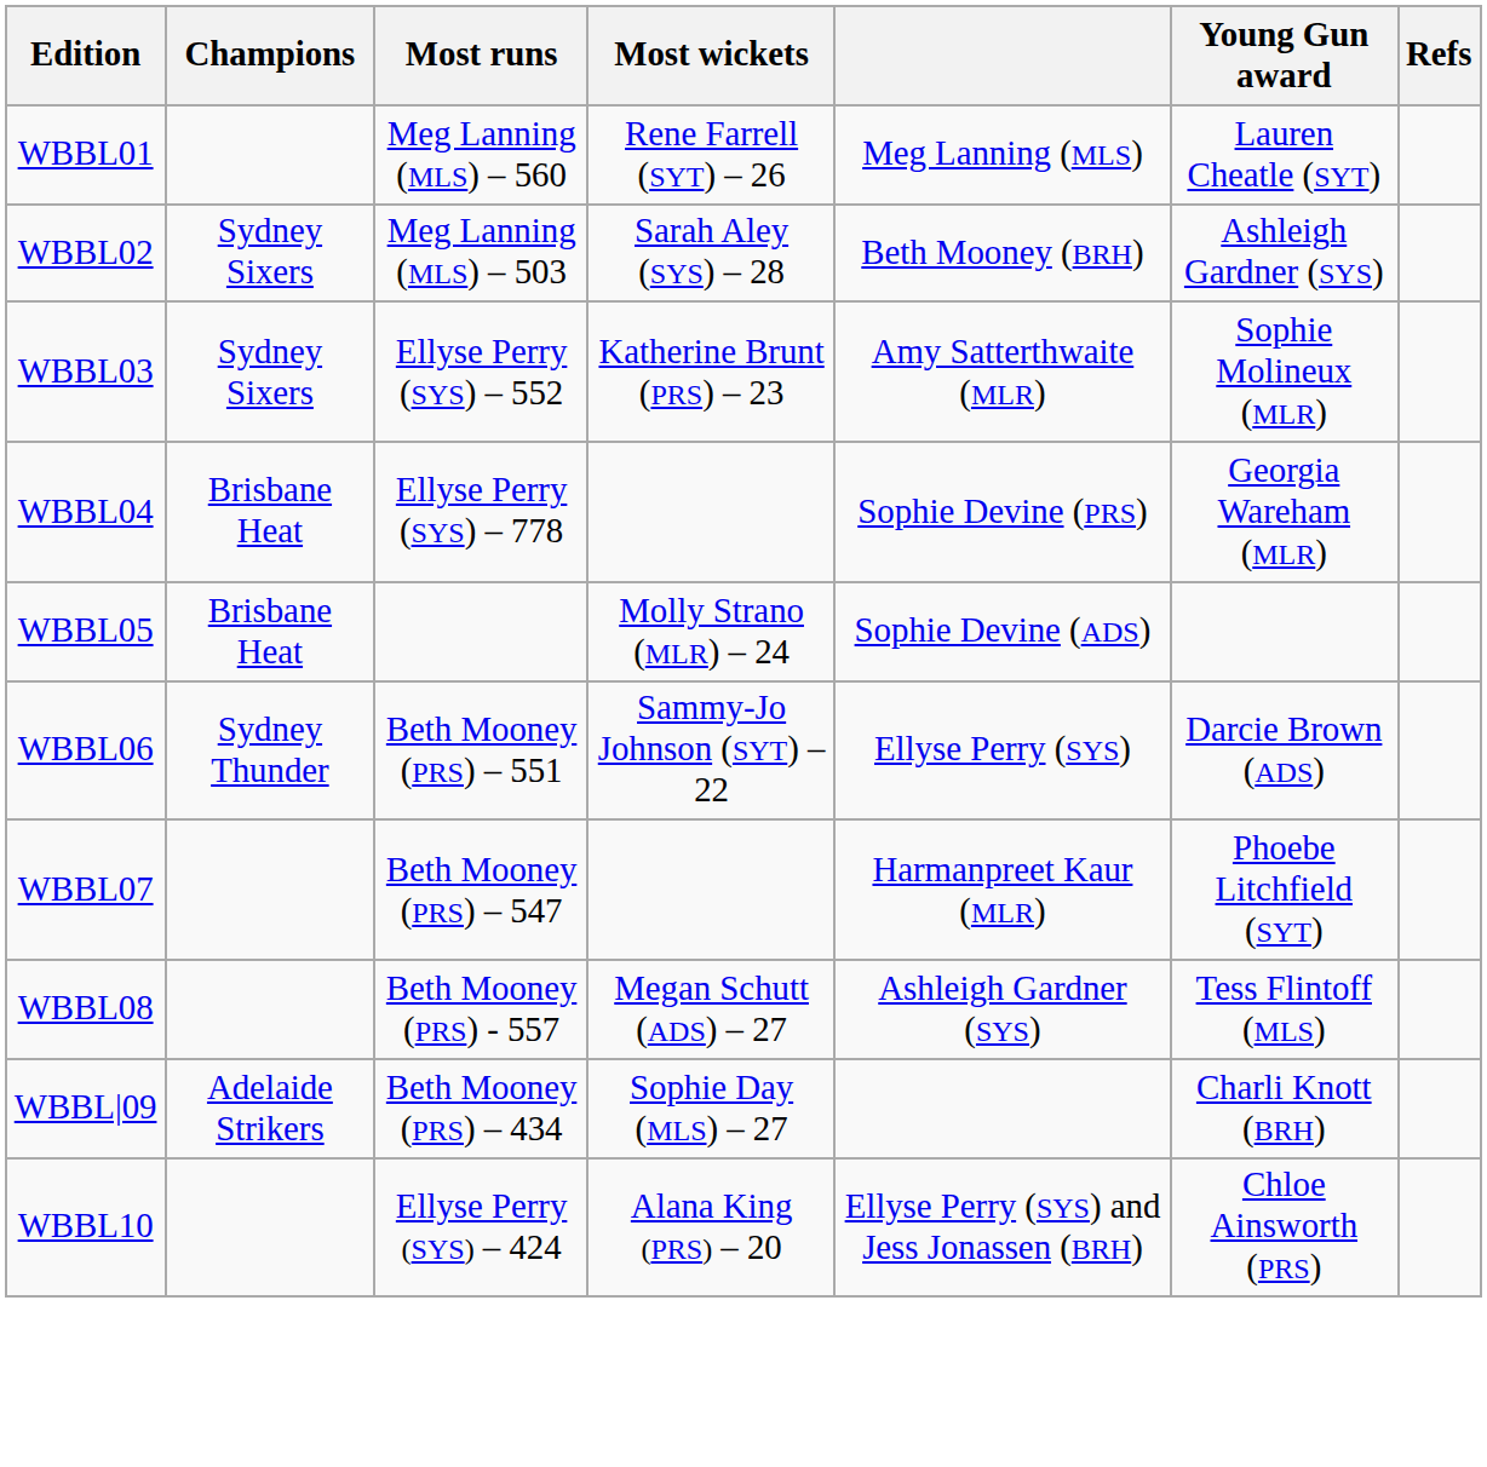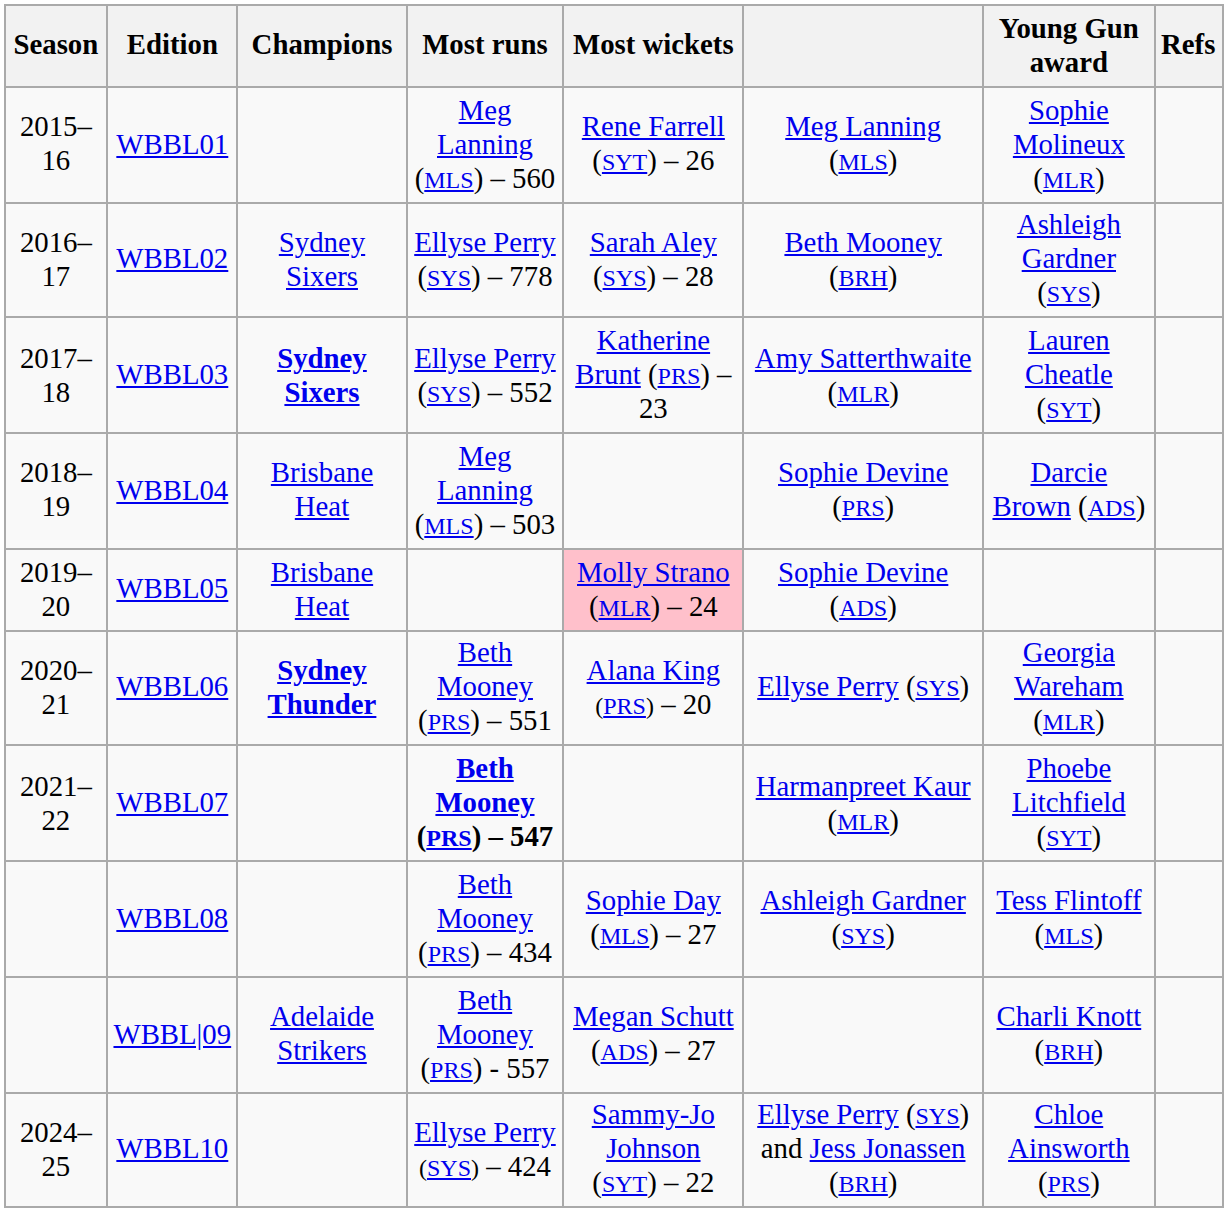 <table class="wikitable" style="font-size:90%;">
 <tr>
+<th>Season</th>
 <th>Edition</th>
 <th>Champions</th>
 <th>Most runs</th>
 <th>Most wickets</th>
 <th></th>
 <th>Young Gun award</th>
 <th>Refs</th>
 </tr>
 <tr align="center">
+<td>2015–16</td>
 <td><a href='#'>WBBL01</a></td>
 <td></td>
 <td><a href='#'>Meg Lanning</a> (<a href='#'><small>MLS</small></a>) – 560</td>
 <td><a href='#'>Rene Farrell</a> (<a href='#'><small>SYT</small></a>) – 26</td>
 <td><a href='#'>Meg Lanning</a> (<a href='#'><small>MLS</small></a>)</td>
-<td><a href='#'>Lauren Cheatle</a> (<a href='#'><small>SYT</small></a>)</td>
+<td><a href='#'>Sophie Molineux</a> (<a href='#'><small>MLR</small></a>)</td>
 <td></td>
 </tr>
 <tr align="center">
+<td>2016–17</td>
 <td><a href='#'>WBBL02</a></td>
 <td><a href='#'>Sydney Sixers</a></td>
-<td><a href='#'>Meg Lanning</a> (<a href='#'><small>MLS</small></a>) – 503</td>
+<td><a href='#'>Ellyse Perry</a> (<a href='#'><small>SYS</small></a>) – 778</td>
 <td><a href='#'>Sarah Aley</a> (<a href='#'><small>SYS</small></a>) – 28</td>
 <td><a href='#'>Beth Mooney</a> (<a href='#'><small>BRH</small></a>)</td>
 <td><a href='#'>Ashleigh Gardner</a> (<a href='#'><small>SYS</small></a>)</td>
 <td></td>
 </tr>
 <tr align="center">
+<td>2017–18</td>
 <td><a href='#'>WBBL03</a></td>
-<td><a href='#'>Sydney Sixers</a></td>
+<td><strong><a href='#'>Sydney Sixers</a></strong></td>
 <td><a href='#'>Ellyse Perry</a> (<a href='#'><small>SYS</small></a>) – 552</td>
 <td><a href='#'>Katherine Brunt</a> (<a href='#'><small>PRS</small></a>) – 23</td>
 <td><a href='#'>Amy Satterthwaite</a> (<a href='#'><small>MLR</small></a>)</td>
-<td><a href='#'>Sophie Molineux</a> (<a href='#'><small>MLR</small></a>)</td>
+<td><a href='#'>Lauren Cheatle</a> (<a href='#'><small>SYT</small></a>)</td>
 <td></td>
 </tr>
 <tr align="center">
+<td>2018–19</td>
 <td><a href='#'>WBBL04</a></td>
 <td><a href='#'>Brisbane Heat</a></td>
-<td><a href='#'>Ellyse Perry</a> (<a href='#'><small>SYS</small></a>) – 778</td>
+<td><a href='#'>Meg Lanning</a> (<a href='#'><small>MLS</small></a>) – 503</td>
 <td></td>
 <td><a href='#'>Sophie Devine</a> (<a href='#'><small>PRS</small></a>)</td>
-<td><a href='#'>Georgia Wareham</a> (<a href='#'><small>MLR</small></a>)</td>
+<td><a href='#'>Darcie Brown</a> (<a href='#'><small>ADS</small></a>)</td>
 <td></td>
 </tr>
 <tr align="center">
+<td>2019–20</td>
 <td><a href='#'>WBBL05</a></td>
 <td><a href='#'>Brisbane Heat</a></td>
 <td></td>
-<td><a href='#'>Molly Strano</a> (<a href='#'><small>MLR</small></a>) – 24</td>
+<td style="background: pink;"><a href='#'>Molly Strano</a> (<a href='#'><small>MLR</small></a>) – 24</td>
 <td><a href='#'>Sophie Devine</a> (<a href='#'><small>ADS</small></a>)</td>
 <td></td>
 <td></td>
 </tr>
 <tr align="center">
+<td>2020–21</td>
 <td><a href='#'>WBBL06</a></td>
-<td><a href='#'>Sydney Thunder</a></td>
+<td><strong><a href='#'>Sydney Thunder</a></strong></td>
 <td><a href='#'>Beth Mooney</a> (<a href='#'><small>PRS</small></a>) – 551</td>
-<td><a href='#'>Sammy-Jo Johnson</a> (<a href='#'><small>SYT</small></a>) – 22</td>
+<td><a href='#'>Alana King</a> <small>(<a href='#'>PRS</a>)</small> – 20</td>
 <td><a href='#'>Ellyse Perry</a> (<a href='#'><small>SYS</small></a>)</td>
-<td><a href='#'>Darcie Brown</a> (<a href='#'><small>ADS</small></a>)</td>
+<td><a href='#'>Georgia Wareham</a> (<a href='#'><small>MLR</small></a>)</td>
 <td></td>
 </tr>
 <tr align="center">
+<td>2021–22</td>
 <td><a href='#'>WBBL07</a></td>
 <td></td>
-<td><a href='#'>Beth Mooney</a> (<a href='#'><small>PRS</small></a>) – 547</td>
+<td><strong><a href='#'>Beth Mooney</a> (<a href='#'><small>PRS</small></a>) – 547</strong></td>
 <td></td>
 <td><a href='#'>Harmanpreet Kaur</a> (<a href='#'><small>MLR</small></a>)</td>
 <td><a href='#'>Phoebe Litchfield</a> (<a href='#'><small>SYT</small></a>)</td>
 <td></td>
 </tr>
 <tr align="center">
+<td></td>
 <td><a href='#'>WBBL08</a></td>
 <td></td>
-<td><a href='#'>Beth Mooney</a> (<a href='#'><small>PRS</small></a>) - 557</td>
-<td><a href='#'>Megan Schutt</a> (<a href='#'><small>ADS</small></a>) – 27</td>
+<td><a href='#'>Beth Mooney</a> (<a href='#'><small>PRS</small></a>) – 434</td>
+<td><a href='#'>Sophie Day</a> (<a href='#'><small>MLS</small></a>) – 27</td>
 <td><a href='#'>Ashleigh Gardner</a> (<a href='#'><small>SYS</small></a>)</td>
 <td><a href='#'>Tess Flintoff</a> (<a href='#'><small>MLS</small></a>)</td>
 <td></td>
 </tr>
 <tr align="center">
+<td></td>
 <td><a href='#'>WBBL|09</a></td>
 <td><a href='#'>Adelaide Strikers</a></td>
-<td><a href='#'>Beth Mooney</a> (<a href='#'><small>PRS</small></a>) – 434</td>
-<td><a href='#'>Sophie Day</a> (<a href='#'><small>MLS</small></a>) – 27</td>
+<td><a href='#'>Beth Mooney</a> (<a href='#'><small>PRS</small></a>) - 557</td>
+<td><a href='#'>Megan Schutt</a> (<a href='#'><small>ADS</small></a>) – 27</td>
 <td></td>
 <td><a href='#'>Charli Knott</a> (<a href='#'><small>BRH</small></a>)</td>
 <td></td>
 </tr>
 <tr align="center">
+<td>2024–25</td>
 <td><a href='#'>WBBL10</a></td>
 <td></td>
 <td><a href='#'>Ellyse Perry</a> <small>(<a href='#'>SYS</a>)</small> – 424</td>
-<td><a href='#'>Alana King</a> <small>(<a href='#'>PRS</a>)</small> – 20</td>
+<td><a href='#'>Sammy-Jo Johnson</a> (<a href='#'><small>SYT</small></a>) – 22</td>
 <td><a href='#'>Ellyse Perry</a> (<a href='#'><small>SYS</small></a>) and <a href='#'>Jess Jonassen</a> (<a href='#'><small>BRH</small></a>)</td>
 <td><a href='#'>Chloe Ainsworth</a> (<a href='#'><small>PRS</small></a>)</td>
 <td></td>
 </tr>
 </table>
